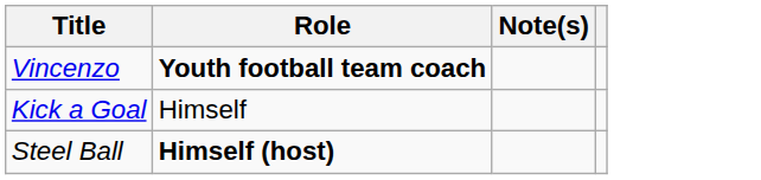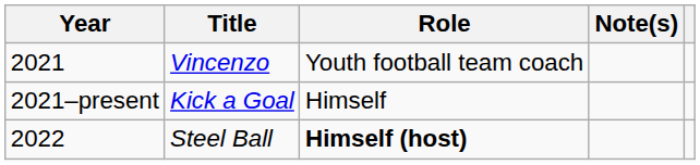 <table class="wikitable sortable">
 <tr>
+<th>Year</th>
 <th>Title</th>
 <th>Role</th>
 <th class="unsortable">Note(s)</th>
 <th class="unsortable"></th>
 </tr>
 <tr>
+<td>2021</td>
 <td><em><a href='#'>Vincenzo</a></em></td>
-<td><strong>Youth football team coach</strong></td>
+<td>Youth football team coach</td>
 <td></td>
 <td></td>
 </tr>
 <tr>
+<td>2021–present</td>
 <td><em><a href='#'>Kick a Goal</a></em></td>
 <td>Himself</td>
 <td></td>
 <td></td>
 </tr>
 <tr>
+<td>2022</td>
 <td><em>Steel Ball</em></td>
 <td><strong>Himself (host)</strong></td>
 <td></td>
 <td></td>
 </tr>
 </table>
